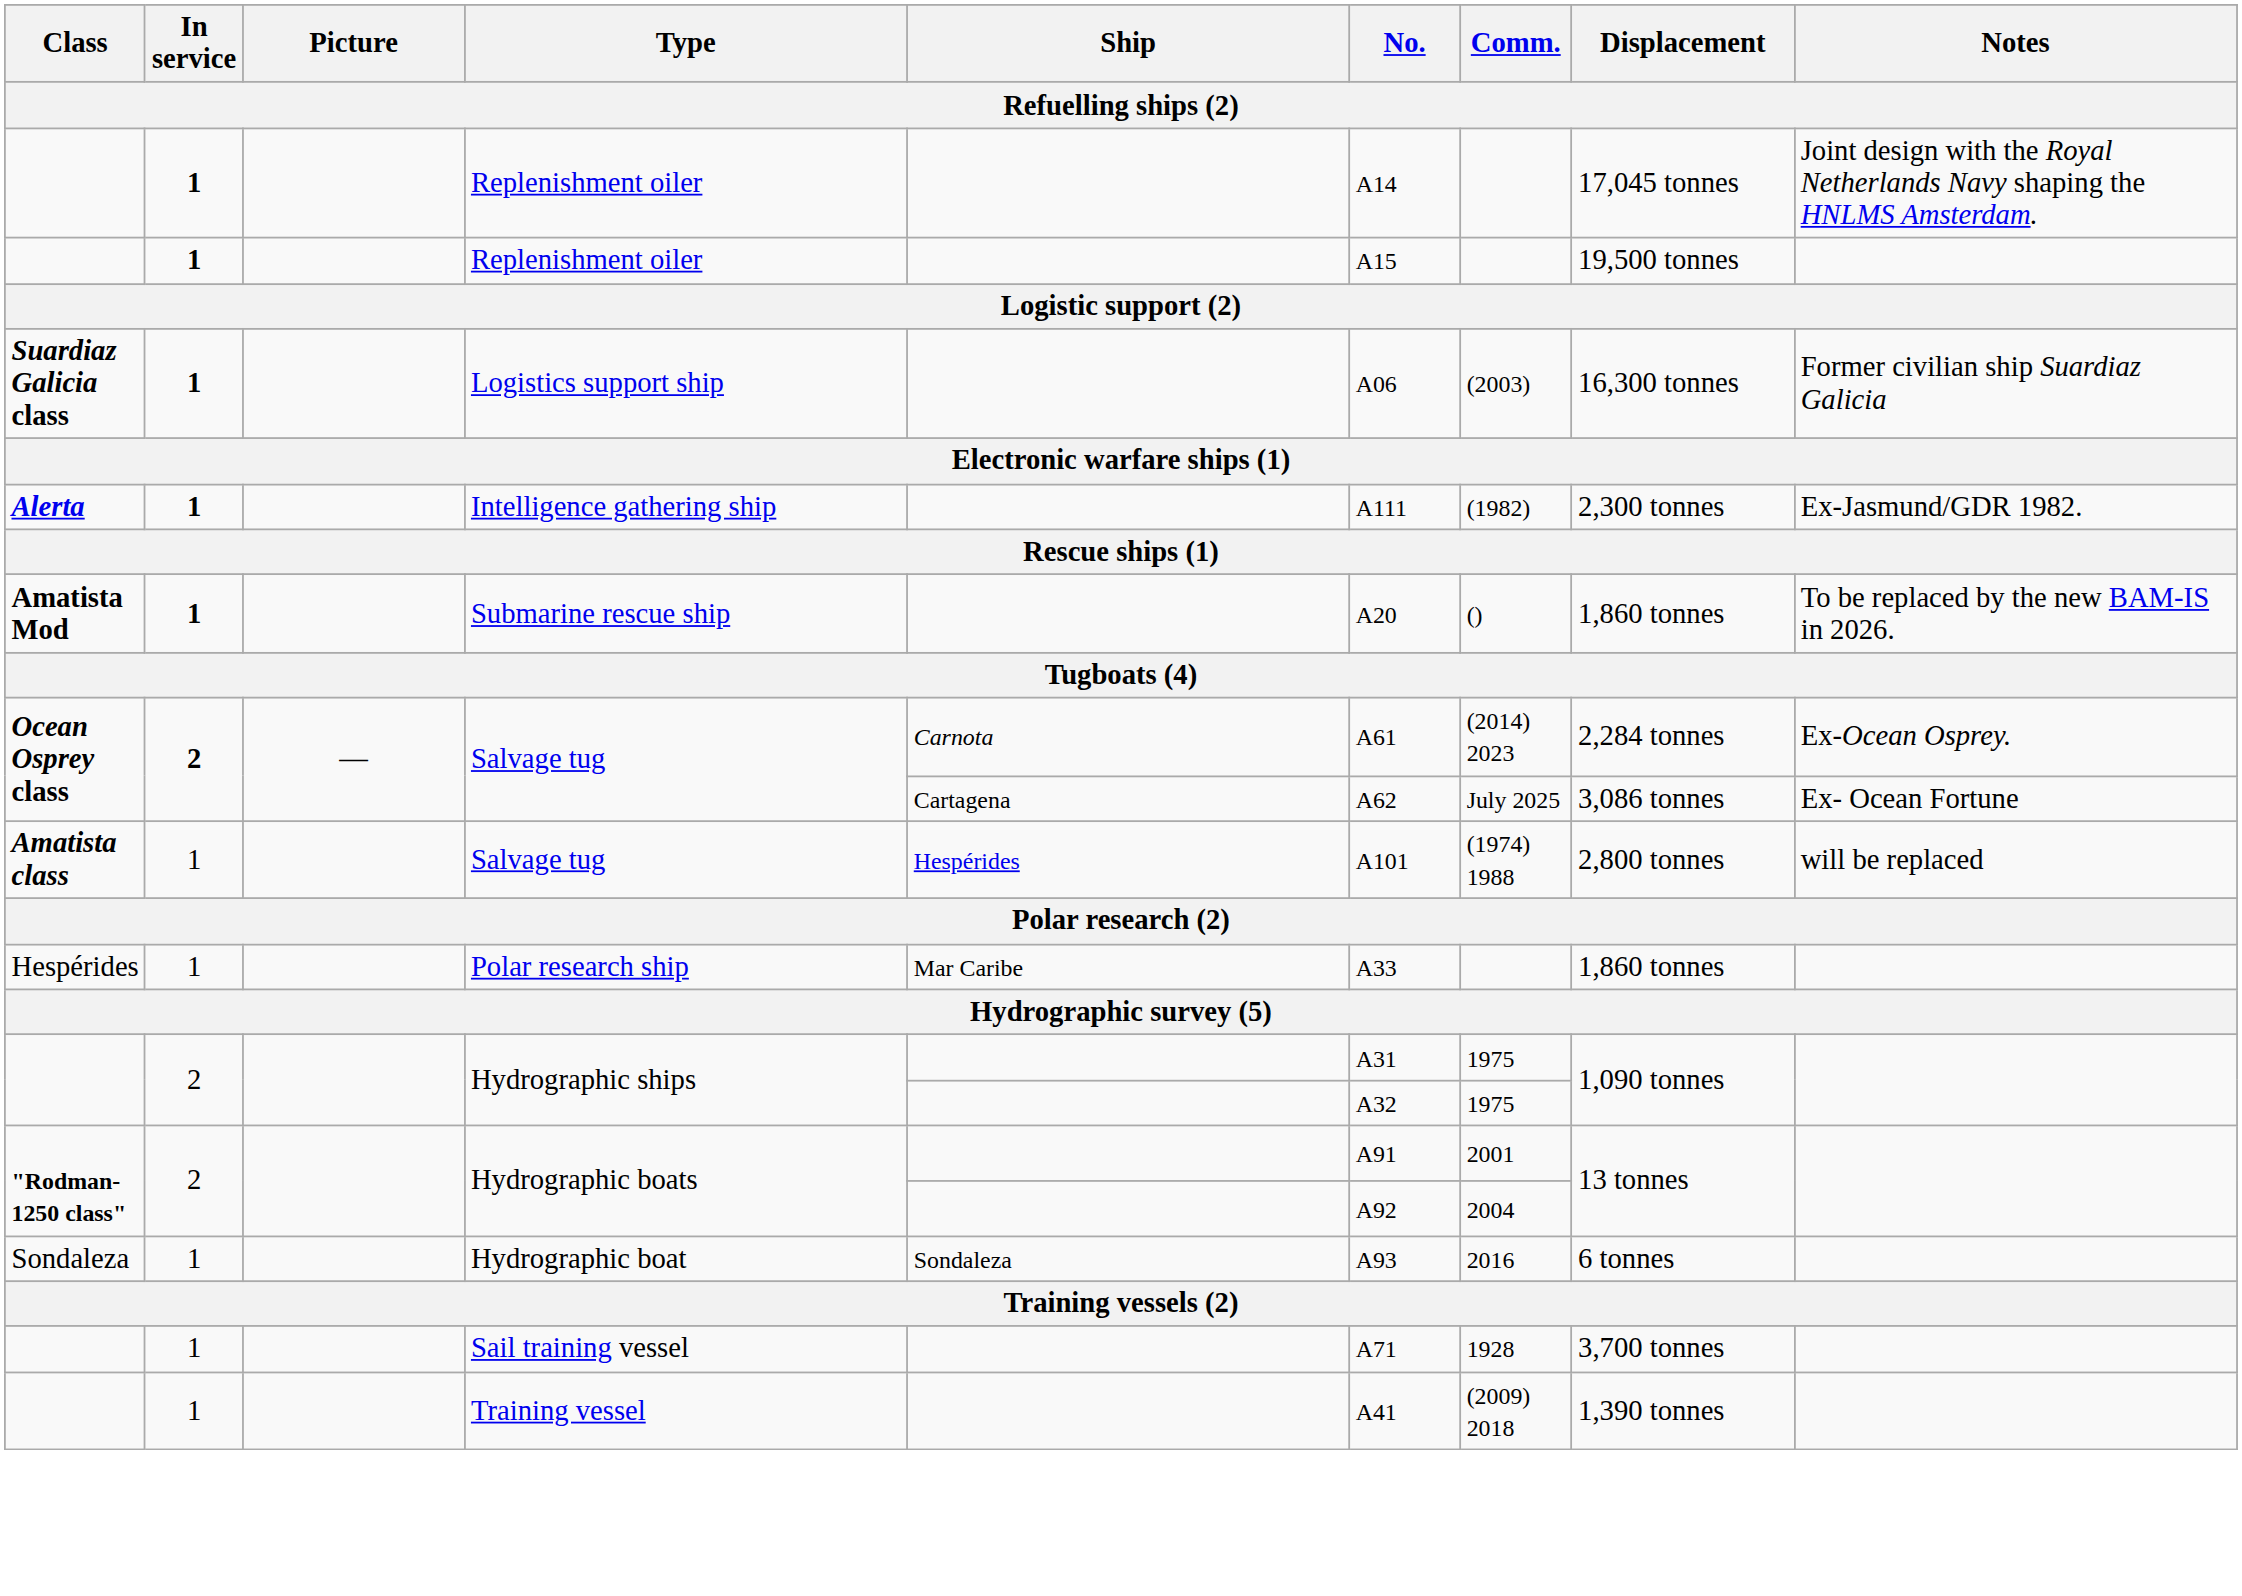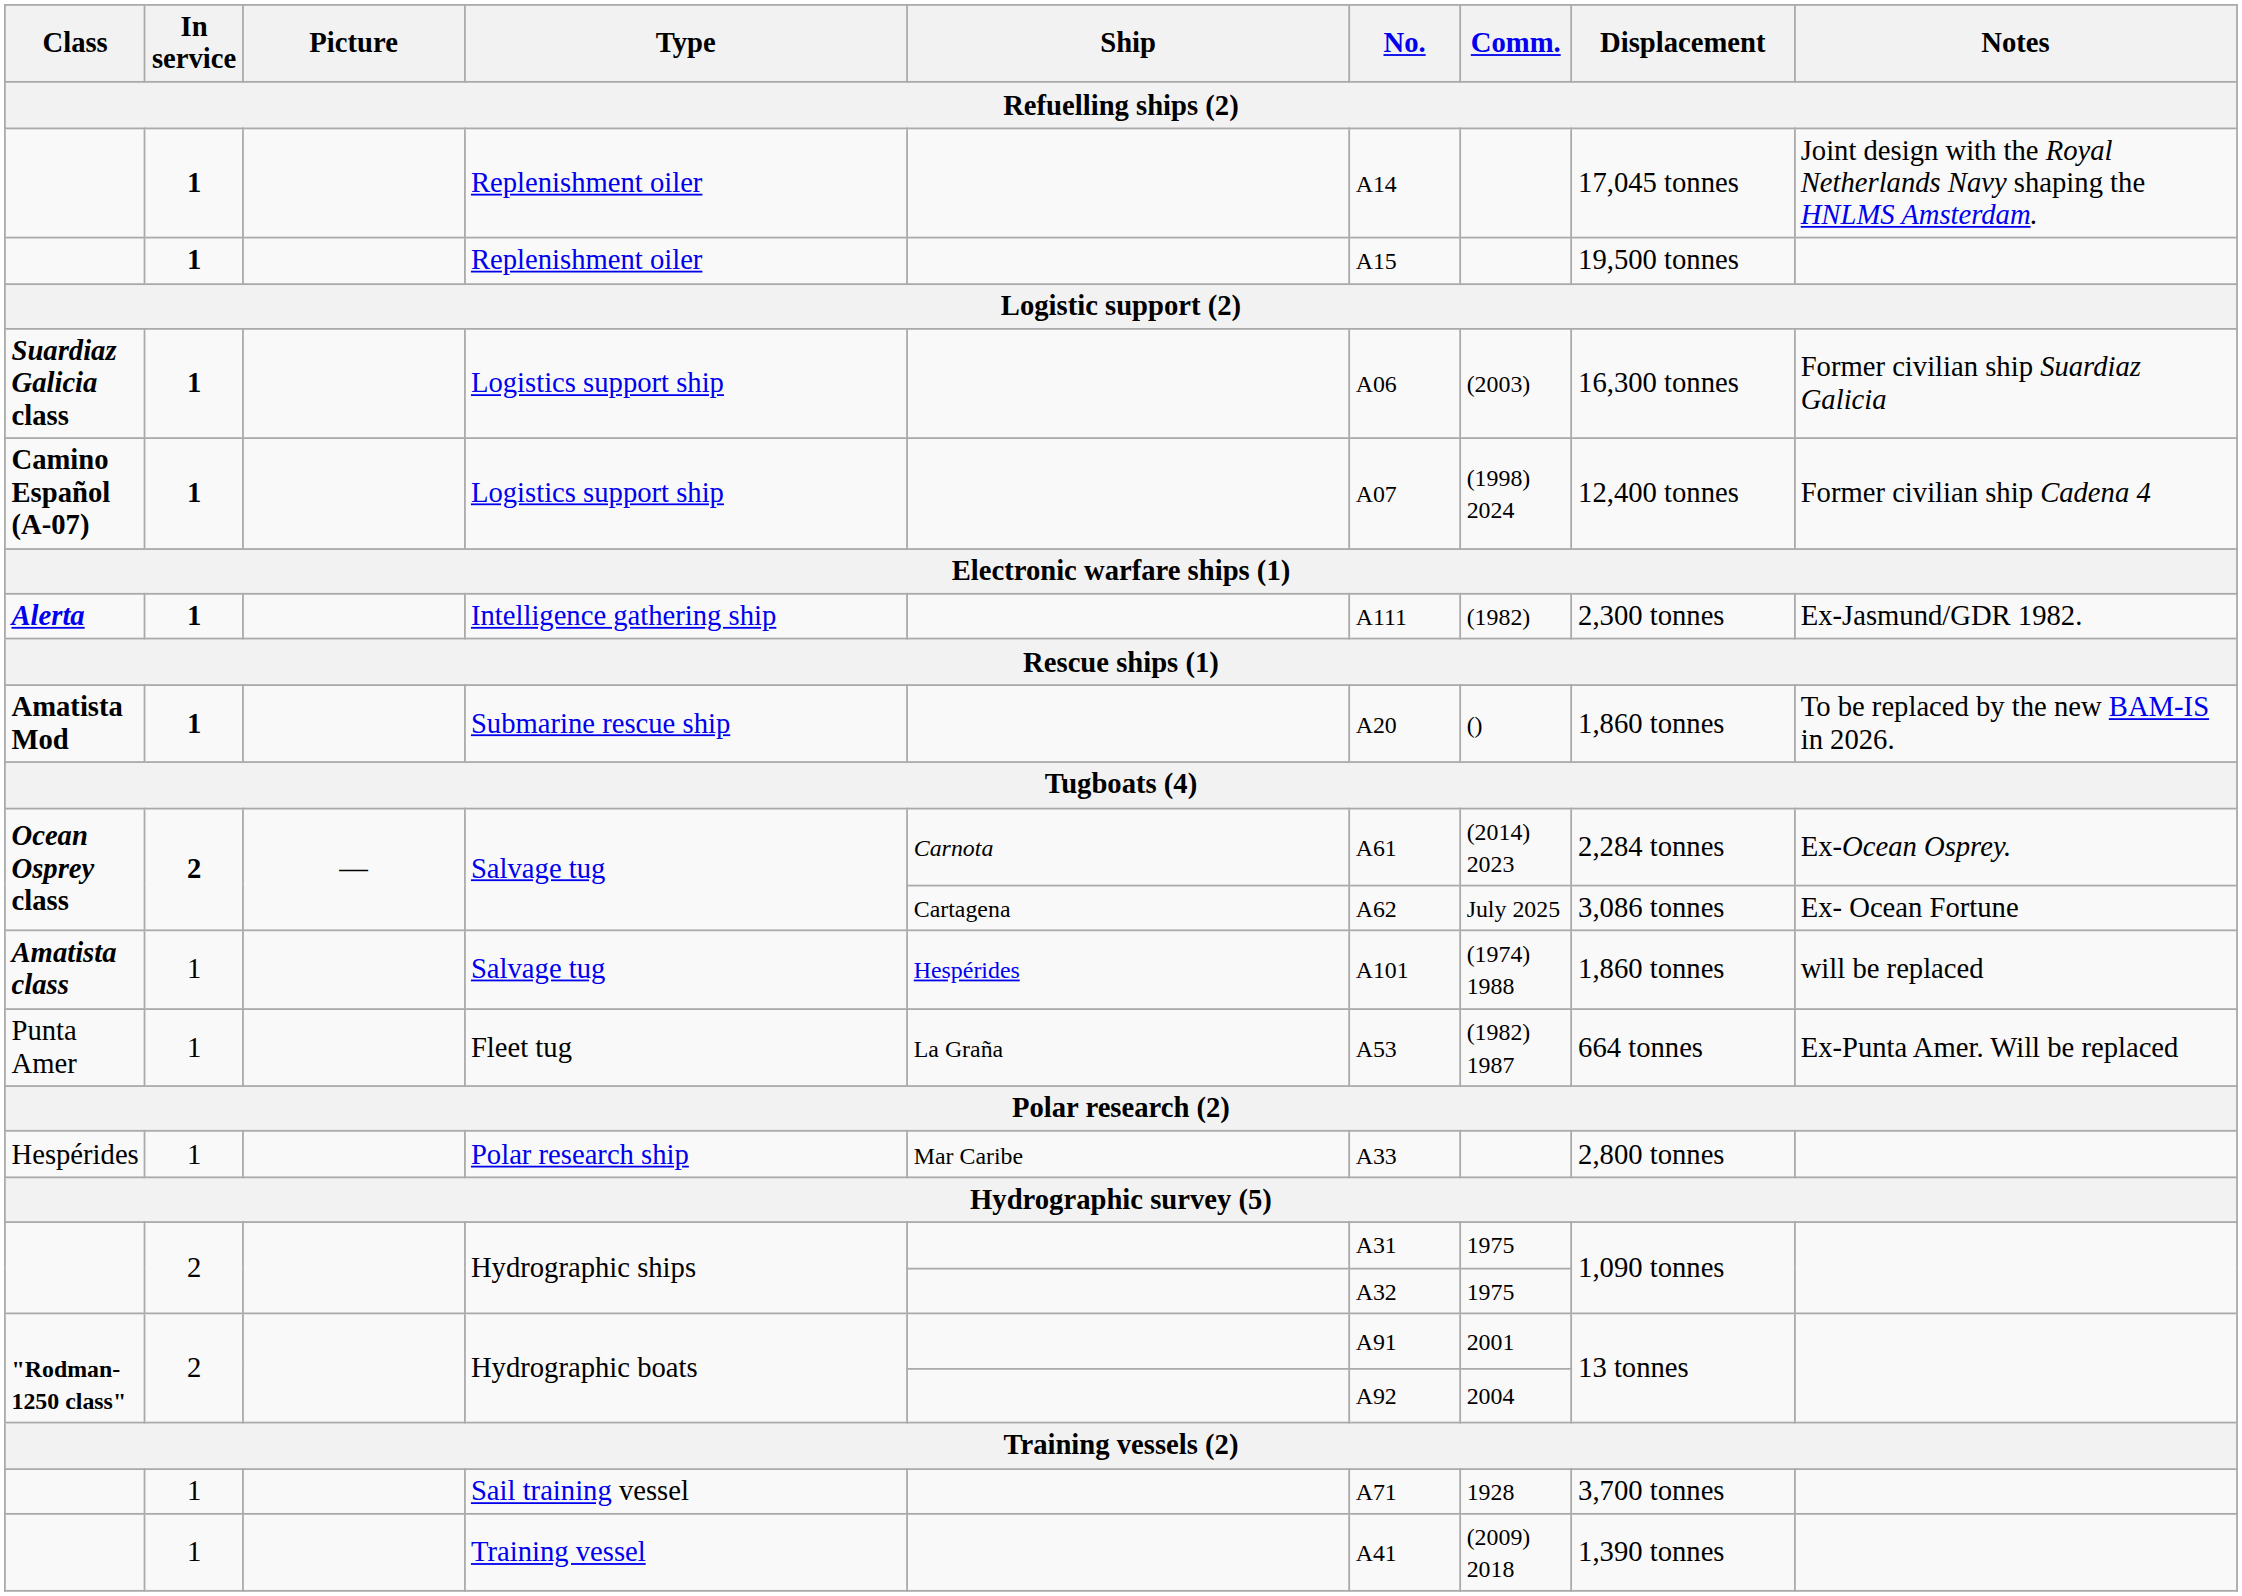 <table class="wikitable">
 <tr>
 <th>Class</th>
 <th>In service</th>
 <th style="width:10%;">Picture</th>
 <th style="width:20%;">Type</th>
 <th style="width:20%;">Ship</th>
 <th style="width: 5%;"><a href='#'>No.</a></th>
 <th style="width: 5%;"><a href='#'>Comm.</a></th>
 <th style="width:10%;">Displacement</th>
 <th style="width:20%;">Notes</th>
 </tr>
 <tr>
 <th colspan="9"><strong>Refuelling ships (2)</strong></th>
 </tr>
 <tr>
 <td><strong></strong></td>
 <td style="text-align: center;"><strong>1</strong></td>
 <td></td>
 <td><a href='#'>Replenishment oiler</a></td>
 <td><small></small></td>
 <td><small>A14</small></td>
 <td><small></small></td>
 <td>17,045 tonnes</td>
 <td>Joint design with the <em>Royal Netherlands Navy</em> shaping the <em><a href='#'>HNLMS Amsterdam</a>.</em></td>
 </tr>
 <tr>
 <td><strong></strong></td>
 <td style="text-align: center;"><strong>1</strong></td>
 <td rowspan="1"></td>
 <td><a href='#'>Replenishment oiler</a></td>
 <td><small></small></td>
 <td><small>A15</small></td>
 <td><small></small></td>
 <td rowspan="1">19,500 tonnes</td>
 <td></td>
 </tr>
 <tr>
 <th colspan="9">Logistic support (2)</th>
 </tr>
 <tr>
 <td><strong><em>Suardiaz Galicia</em></strong> <strong>class</strong></td>
 <td style="text-align: center;"><strong>1</strong></td>
 <td></td>
 <td><a href='#'>Logistics support ship</a></td>
 <td><small></small></td>
 <td><small>A06</small></td>
 <td><small>(2003)<br></small></td>
 <td>16,300 tonnes</td>
 <td>Former civilian ship <em>Suardiaz Galicia</em></td>
+</tr>
+<tr>
+<td><strong>Camino Español (A-07)</strong></td>
+<td style="text-align: center;"><strong>1</strong></td>
+<td></td>
+<td><a href='#'>Logistics support ship</a></td>
+<td><em><small></small></em></td>
+<td><small>A07</small></td>
+<td><small>(1998)</small><br><small>2024</small></td>
+<td>12,400 tonnes</td>
+<td>Former civilian ship <em>Cadena 4</em></td>
 </tr>
 <tr>
 <th colspan="9">Electronic warfare ships (1)</th>
 </tr>
 <tr>
 <td><a href='#'><strong><em>Alerta</em></strong></a></td>
 <td style="text-align: center;"><strong>1</strong></td>
 <td></td>
 <td><a href='#'>Intelligence gathering ship</a></td>
 <td><small></small></td>
 <td><small>A111</small></td>
 <td><small>(1982)<br></small></td>
 <td>2,300 tonnes</td>
 <td>Ex-Jasmund/GDR 1982.</td>
 </tr>
 <tr>
 <th colspan="9">Rescue ships (1)</th>
 </tr>
 <tr>
 <td><strong>Amatista Mod</strong></td>
 <td style="text-align: center;"><strong>1</strong></td>
 <td style="text-align: center;"></td>
 <td><a href='#'>Submarine rescue ship</a></td>
 <td><em><small></small></em></td>
 <td><small>A20</small></td>
 <td><small>()<br></small></td>
 <td>1,860 tonnes</td>
 <td>To be replaced by the new <a href='#'>BAM-IS</a> in 2026.</td>
 </tr>
 <tr>
 <th colspan="9">Tugboats (4)</th>
 </tr>
 <tr>
 <td rowspan="2"><strong><em>Ocean Osprey</em></strong> <strong>class</strong></td>
 <td rowspan="2" style="text-align: center;"><strong>2</strong></td>
 <td rowspan="2" style="text-align: center;">—</td>
 <td rowspan="2"><a href='#'>Salvage tug</a></td>
 <td><em><small>Carnota</small></em></td>
 <td><small>A61</small></td>
 <td><small>(2014)<br>2023</small></td>
 <td>2,284 tonnes</td>
 <td>Ex-<em>Ocean Osprey.</em></td>
 </tr>
 <tr>
 <td><small>Cartagena</small></td>
 <td><small>A62</small></td>
 <td><small>July 2025</small></td>
 <td>3,086 tonnes</td>
 <td>Ex- Ocean Fortune</td>
 </tr>
 <tr>
 <td><strong><em>Amatista<em> class<strong></td>
 <td style="text-align: center;"></strong>1<strong></td>
 <td style="text-align: center;"></td>
 <td><a href='#'>Salvage tug</a></td>
 <td></em><a href='#'><small>Hespérides</small></a><em></td>
 <td><small>A101</small></td>
 <td><small>(1974)<br>1988</small></td>
-<td>2,800 tonnes</td>
+<td>1,860 tonnes</td>
 <td>will be replaced</td>
+</tr>
+<tr>
+<td></em></strong>Punta Amer<strong><em></td>
+<td style="text-align: center;"></strong>1<strong></td>
+<td style="text-align: center;"></td>
+<td>Fleet tug</td>
+<td></em><small>La Graña</small><em></td>
+<td><small>A53</small></td>
+<td><small>(1982)<br>1987</small></td>
+<td>664 tonnes</td>
+<td>Ex-</em>Punta Amer. Will be replaced<em></td>
 </tr>
 <tr>
 <th colspan="9">Polar research (2)</th>
 </tr>
 <tr>
 <td></em></strong>Hespérides<strong><em></td>
 <td style="text-align: center;"></strong>1<strong></td>
 <td></td>
 <td><a href='#'>Polar research ship</a></td>
 <td></em><small>Mar Caribe</small><em></td>
 <td><small>A33</small></td>
 <td><small></small></td>
-<td>1,860 tonnes</td>
+<td>2,800 tonnes</td>
 <td></td>
 </tr>
 <tr>
 <th colspan="9">Hydrographic survey (5)</th>
 </tr>
 <tr>
 <td rowspan="2"></em></strong><strong><em></td>
 <td rowspan="2" style="text-align: center;"></strong>2<strong></td>
 <td rowspan="2"></td>
 <td rowspan="2">Hydrographic ships</td>
 <td></em><small></small><em></td>
 <td><small>A31</small></td>
 <td><small>1975</small></td>
 <td rowspan="2">1,090 tonnes</td>
 <td rowspan="2"></td>
 </tr>
 <tr>
 <td></em><small></small><em></td>
 <td><small>A32</small></td>
 <td><small>1975</small></td>
 </tr>
 <tr>
 <td rowspan="2"></em></strong><strong><em><br><small></em>"Rodman-1250 class"<em></small></td>
 <td rowspan="2" style="text-align: center;"></strong>2<strong></td>
 <td rowspan="2" style="text-align: center;"></td>
 <td rowspan="2">Hydrographic boats</td>
 <td></em><small></small><em></td>
 <td><small>A91</small></td>
 <td><small>2001</small></td>
 <td rowspan="2">13 tonnes</td>
 <td rowspan="2"></td>
 </tr>
 <tr>
 <td></em><small></small><em></td>
 <td><small>A92</small></td>
 <td><small>2004</small></td>
 </tr>
 <tr>
-<td></em></strong>Sondaleza<strong><em></td>
-<td style="text-align: center;"></strong>1<strong></td>
-<td></td>
-<td>Hydrographic boat</td>
-<td></em><small>Sondaleza</small><em></td>
-<td><small>A93</small></td>
-<td><small>2016</small></td>
-<td>6 tonnes</td>
-<td></td>
-</tr>
-<tr>
 <th colspan="9">Training vessels (2)</th>
 </tr>
 <tr>
 <td></strong><strong></td>
 <td style="text-align: center;"></strong>1<strong></td>
 <td style="text-align: center;"></td>
 <td><a href='#'>Sail training</a> vessel</td>
 <td><small></small></td>
 <td><small>A71</small></td>
 <td><small>1928</small></td>
 <td>3,700 tonnes</td>
 <td></td>
 </tr>
 <tr>
 <td></em></strong><strong><em></td>
 <td style="text-align: center;"></strong>1<strong></td>
 <td style="text-align: center;"></td>
 <td><a href='#'>Training vessel</a></td>
 <td></em><small></small><em></td>
 <td><small>A41</small></td>
 <td><small>(2009)<br>2018</small></td>
 <td>1,390 tonnes</td>
 <td></td>
 </tr>
 </table>
